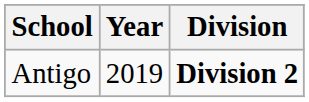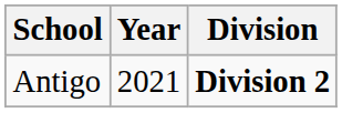 <table class="wikitable">
 <tr>
 <th>School</th>
 <th>Year</th>
 <th>Division</th>
 </tr>
 <tr>
 <td>Antigo</td>
-<td>2019</td>
+<td>2021</td>
 <td><strong>Division 2</strong></td>
 </tr>
 </table>
